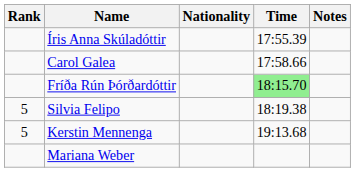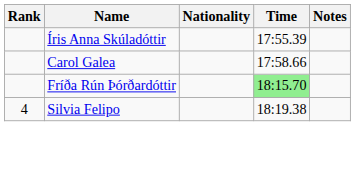 <table class="wikitable sortable" style="text-align:center; font-size:95%">
 <tr>
 <th>Rank</th>
 <th>Name</th>
 <th>Nationality</th>
 <th>Time</th>
 <th>Notes</th>
 </tr>
 <tr>
 <td></td>
 <td align=left><a href='#'>Íris Anna Skúladóttir</a></td>
 <td align=left></td>
 <td>17:55.39</td>
 <td></td>
 </tr>
 <tr>
 <td></td>
 <td align=left><a href='#'>Carol Galea</a></td>
 <td align=left></td>
 <td>17:58.66</td>
 <td></td>
 </tr>
 <tr>
 <td></td>
 <td align=left><a href='#'>Fríða Rún Þórðardóttir</a></td>
 <td align=left></td>
 <td style="background: lightgreen;">18:15.70</td>
 <td></td>
 </tr>
 <tr>
-<td>5</td>
+<td>4</td>
 <td align=left><a href='#'>Silvia Felipo</a></td>
 <td align=left></td>
 <td>18:19.38</td>
 <td></td>
 </tr>
-<tr>
-<td>5</td>
-<td align=left><a href='#'>Kerstin Mennenga</a></td>
-<td align=left></td>
-<td>19:13.68</td>
-<td></td>
-</tr>
-<tr>
-<td></td>
-<td align=left><a href='#'>Mariana Weber</a></td>
-<td align=left></td>
-<td></td>
-<td></td>
-</tr>
 </table>
